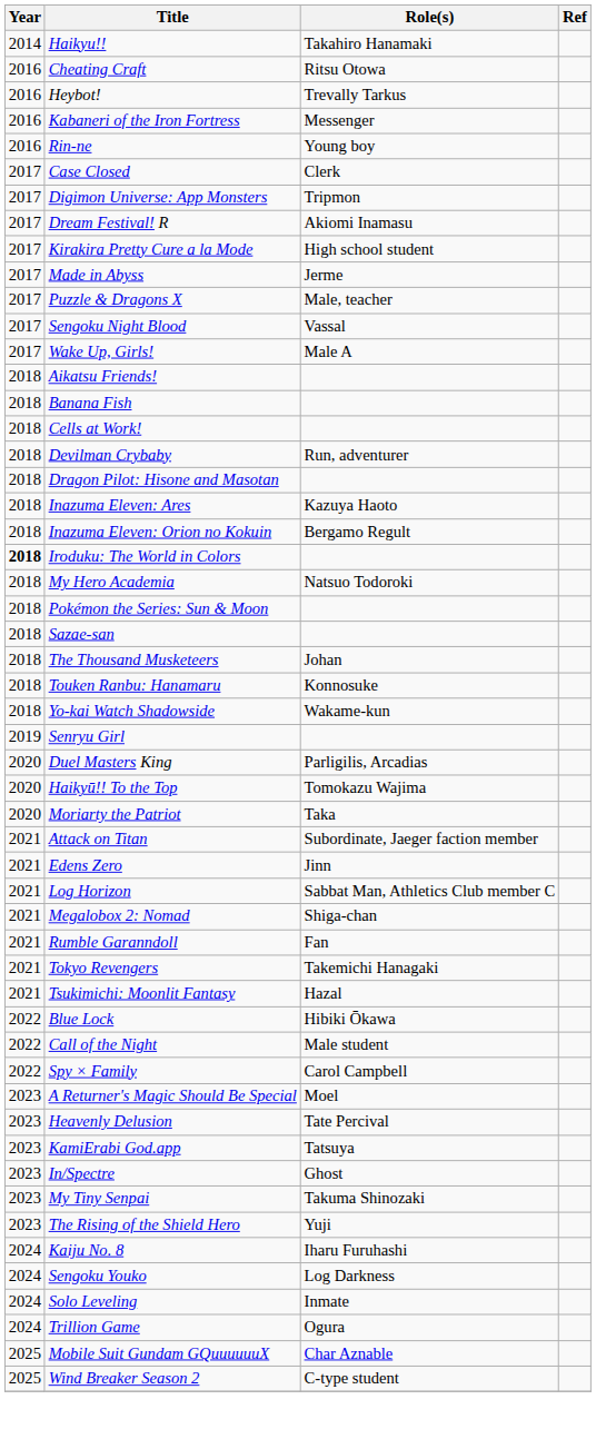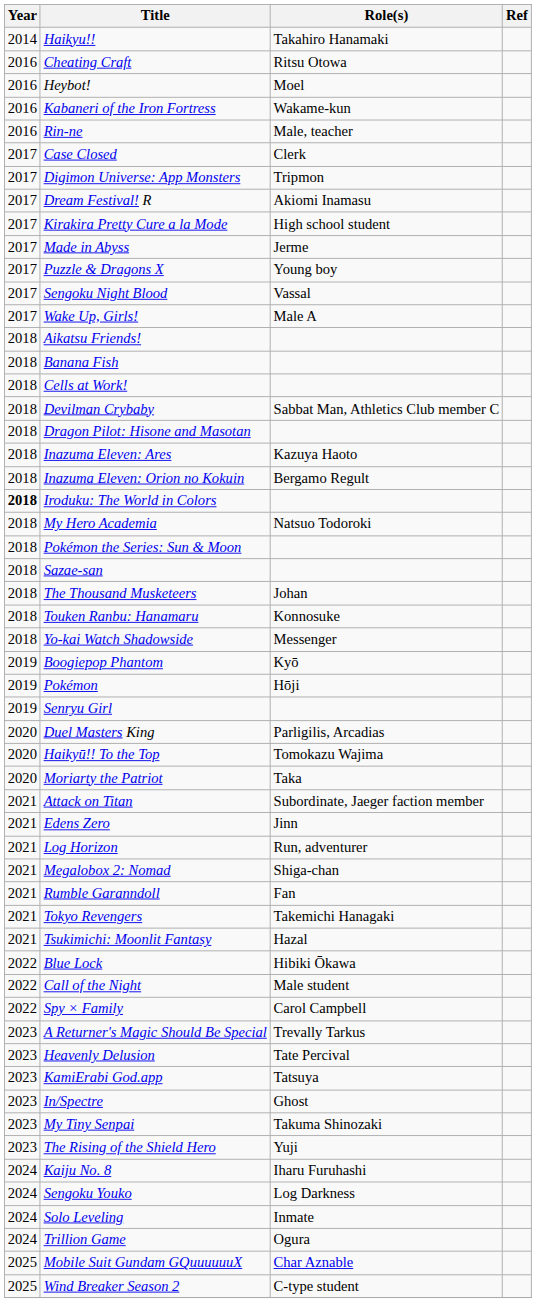 <table class="wikitable">
 <tr>
 <th>Year</th>
 <th>Title</th>
 <th>Role(s)</th>
 <th>Ref</th>
 </tr>
 <tr>
 <td>2014</td>
 <td><em><a href='#'>Haikyu!!</a></em></td>
 <td>Takahiro Hanamaki</td>
 <td></td>
 </tr>
 <tr>
 <td>2016</td>
 <td><em><a href='#'>Cheating Craft</a></em></td>
 <td>Ritsu Otowa</td>
 <td></td>
 </tr>
 <tr>
 <td>2016</td>
 <td><em>Heybot!</em></td>
-<td>Trevally Tarkus</td>
+<td>Moel</td>
 <td></td>
 </tr>
 <tr>
 <td>2016</td>
 <td><em><a href='#'>Kabaneri of the Iron Fortress</a></em></td>
-<td>Messenger</td>
+<td>Wakame-kun</td>
 <td></td>
 </tr>
 <tr>
 <td>2016</td>
 <td><em><a href='#'>Rin-ne</a></em></td>
-<td>Young boy</td>
+<td>Male, teacher</td>
 <td></td>
 </tr>
 <tr>
 <td>2017</td>
 <td><em><a href='#'>Case Closed</a></em></td>
 <td>Clerk</td>
 <td></td>
 </tr>
 <tr>
 <td>2017</td>
 <td><em><a href='#'>Digimon Universe: App Monsters</a></em></td>
 <td>Tripmon</td>
 <td></td>
 </tr>
 <tr>
 <td>2017</td>
 <td><em><a href='#'>Dream Festival!</a> R</em></td>
 <td>Akiomi Inamasu</td>
 <td></td>
 </tr>
 <tr>
 <td>2017</td>
 <td><em><a href='#'>Kirakira Pretty Cure a la Mode</a></em></td>
 <td>High school student</td>
 <td></td>
 </tr>
 <tr>
 <td>2017</td>
 <td><em><a href='#'>Made in Abyss</a></em></td>
 <td>Jerme</td>
 <td></td>
 </tr>
 <tr>
 <td>2017</td>
 <td><em><a href='#'>Puzzle & Dragons X</a></em></td>
-<td>Male, teacher</td>
+<td>Young boy</td>
 <td></td>
 </tr>
 <tr>
 <td>2017</td>
 <td><em><a href='#'>Sengoku Night Blood</a></em></td>
 <td>Vassal</td>
 <td></td>
 </tr>
 <tr>
 <td>2017</td>
 <td><em><a href='#'>Wake Up, Girls!</a></em></td>
 <td>Male A</td>
 <td></td>
 </tr>
 <tr>
 <td>2018</td>
 <td><em><a href='#'>Aikatsu Friends!</a></em></td>
 <td></td>
 <td></td>
 </tr>
 <tr>
 <td>2018</td>
 <td><em><a href='#'>Banana Fish</a></em></td>
 <td></td>
 <td></td>
 </tr>
 <tr>
 <td>2018</td>
 <td><em><a href='#'>Cells at Work!</a></em></td>
 <td></td>
 <td></td>
 </tr>
 <tr>
 <td>2018</td>
 <td><em><a href='#'>Devilman Crybaby</a></em></td>
-<td>Run, adventurer</td>
+<td>Sabbat Man, Athletics Club member C</td>
 <td></td>
 </tr>
 <tr>
 <td>2018</td>
 <td><em><a href='#'>Dragon Pilot: Hisone and Masotan</a></em></td>
 <td></td>
 <td></td>
 </tr>
 <tr>
 <td>2018</td>
 <td><em><a href='#'>Inazuma Eleven: Ares</a></em></td>
 <td>Kazuya Haoto</td>
 <td></td>
 </tr>
 <tr>
 <td>2018</td>
 <td><em><a href='#'>Inazuma Eleven: Orion no Kokuin</a></em></td>
 <td>Bergamo Regult</td>
 <td></td>
 </tr>
 <tr>
 <td><strong>2018</strong></td>
 <td><em><a href='#'>Iroduku: The World in Colors</a></em></td>
 <td></td>
 <td></td>
 </tr>
 <tr>
 <td>2018</td>
 <td><em><a href='#'>My Hero Academia</a></em></td>
 <td>Natsuo Todoroki</td>
 <td></td>
 </tr>
 <tr>
 <td>2018</td>
 <td><em><a href='#'>Pokémon the Series: Sun & Moon</a></em></td>
 <td></td>
 <td></td>
 </tr>
 <tr>
 <td>2018</td>
 <td><em><a href='#'>Sazae-san</a></em></td>
 <td></td>
 <td></td>
 </tr>
 <tr>
 <td>2018</td>
 <td><em><a href='#'>The Thousand Musketeers</a></em></td>
 <td>Johan</td>
 <td></td>
 </tr>
 <tr>
 <td>2018</td>
 <td><em><a href='#'>Touken Ranbu: Hanamaru</a></em></td>
 <td>Konnosuke</td>
 <td></td>
 </tr>
 <tr>
 <td>2018</td>
 <td><em><a href='#'>Yo-kai Watch Shadowside</a></em></td>
-<td>Wakame-kun</td>
+<td>Messenger</td>
+<td></td>
+</tr>
+<tr>
+<td>2019</td>
+<td><em><a href='#'>Boogiepop Phantom</a></em></td>
+<td>Kyō</td>
+<td></td>
+</tr>
+<tr>
+<td>2019</td>
+<td><em><a href='#'>Pokémon</a></em></td>
+<td>Hōji</td>
 <td></td>
 </tr>
 <tr>
 <td>2019</td>
 <td><em><a href='#'>Senryu Girl</a></em></td>
 <td></td>
 <td></td>
 </tr>
 <tr>
 <td>2020</td>
 <td><em><a href='#'>Duel Masters</a> King</em></td>
 <td>Parligilis, Arcadias</td>
 <td></td>
 </tr>
 <tr>
 <td>2020</td>
 <td><em><a href='#'>Haikyū!! To the Top</a></em></td>
 <td>Tomokazu Wajima</td>
 <td></td>
 </tr>
 <tr>
 <td>2020</td>
 <td><em><a href='#'>Moriarty the Patriot</a></em></td>
 <td>Taka</td>
 <td></td>
 </tr>
 <tr>
 <td>2021</td>
 <td><em><a href='#'>Attack on Titan</a></em></td>
 <td>Subordinate, Jaeger faction member</td>
 <td></td>
 </tr>
 <tr>
 <td>2021</td>
 <td><em><a href='#'>Edens Zero</a></em></td>
 <td>Jinn</td>
 <td></td>
 </tr>
 <tr>
 <td>2021</td>
 <td><em><a href='#'>Log Horizon</a></em></td>
-<td>Sabbat Man, Athletics Club member C</td>
+<td>Run, adventurer</td>
 <td></td>
 </tr>
 <tr>
 <td>2021</td>
 <td><em><a href='#'>Megalobox 2: Nomad</a></em></td>
 <td>Shiga-chan</td>
 <td></td>
 </tr>
 <tr>
 <td>2021</td>
 <td><em><a href='#'>Rumble Garanndoll</a></em></td>
 <td>Fan</td>
 <td></td>
 </tr>
 <tr>
 <td>2021</td>
 <td><em><a href='#'>Tokyo Revengers</a></em></td>
 <td>Takemichi Hanagaki</td>
 <td></td>
 </tr>
 <tr>
 <td>2021</td>
 <td><em><a href='#'>Tsukimichi: Moonlit Fantasy</a></em></td>
 <td>Hazal</td>
 <td></td>
 </tr>
 <tr>
 <td>2022</td>
 <td><em><a href='#'>Blue Lock</a></em></td>
 <td>Hibiki Ōkawa</td>
 <td></td>
 </tr>
 <tr>
 <td>2022</td>
 <td><em><a href='#'>Call of the Night</a></em></td>
 <td>Male student</td>
 <td></td>
 </tr>
 <tr>
 <td>2022</td>
 <td><em><a href='#'>Spy × Family</a></em></td>
 <td>Carol Campbell</td>
 <td></td>
 </tr>
 <tr>
 <td>2023</td>
 <td><em><a href='#'>A Returner's Magic Should Be Special</a></em></td>
-<td>Moel</td>
+<td>Trevally Tarkus</td>
 <td></td>
 </tr>
 <tr>
 <td>2023</td>
 <td><em><a href='#'>Heavenly Delusion</a></em></td>
 <td>Tate Percival</td>
 <td></td>
 </tr>
 <tr>
 <td>2023</td>
 <td><em><a href='#'>KamiErabi God.app</a></em></td>
 <td>Tatsuya</td>
 <td></td>
 </tr>
 <tr>
 <td>2023</td>
 <td><em><a href='#'>In/Spectre</a></em></td>
 <td>Ghost</td>
 <td></td>
 </tr>
 <tr>
 <td>2023</td>
 <td><em><a href='#'>My Tiny Senpai</a></em></td>
 <td>Takuma Shinozaki</td>
 <td></td>
 </tr>
 <tr>
 <td>2023</td>
 <td><em><a href='#'>The Rising of the Shield Hero</a></em></td>
 <td>Yuji</td>
 <td></td>
 </tr>
 <tr>
 <td>2024</td>
 <td><em><a href='#'>Kaiju No. 8</a></em></td>
 <td>Iharu Furuhashi</td>
 <td></td>
 </tr>
 <tr>
 <td>2024</td>
 <td><em><a href='#'>Sengoku Youko</a></em></td>
 <td>Log Darkness</td>
 <td></td>
 </tr>
 <tr>
 <td>2024</td>
 <td><em><a href='#'>Solo Leveling</a></em></td>
 <td>Inmate</td>
 <td></td>
 </tr>
 <tr>
 <td>2024</td>
 <td><em><a href='#'>Trillion Game</a></em></td>
 <td>Ogura</td>
 <td></td>
 </tr>
 <tr>
 <td>2025</td>
 <td><em><a href='#'>Mobile Suit Gundam GQuuuuuuX</a></em></td>
 <td><a href='#'>Char Aznable</a></td>
 <td></td>
 </tr>
 <tr>
 <td>2025</td>
 <td><em><a href='#'>Wind Breaker Season 2</a></em></td>
 <td>C-type student</td>
 <td></td>
 </tr>
 <tr>
 </tr>
 </table>
